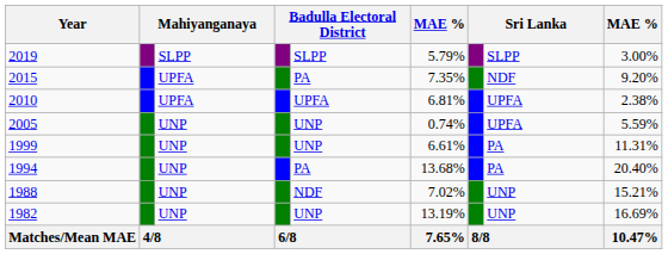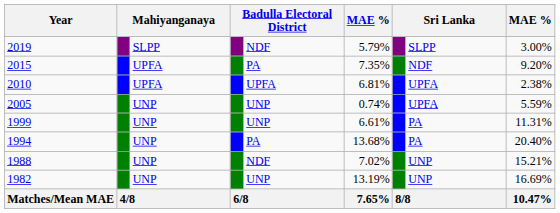 <table class="wikitable">
 <tr>
 <th>Year</th>
 <th colspan="2" width="144px">Mahiyanganaya</th>
 <th colspan="2" width="144px"><a href='#'>Badulla Electoral District</a></th>
 <th><a href='#'>MAE</a> %</th>
 <th colspan="2" width="144px">Sri Lanka</th>
 <th>MAE %</th>
 </tr>
 <tr>
 <td><a href='#'>2019</a></td>
 <td style="background-color:purple;" width="10px"></td>
 <td style="text-align:left;"><a href='#'>SLPP</a></td>
 <td style="background-color:purple;" width="10px"></td>
-<td style="text-align:left;"><a href='#'>SLPP</a></td>
+<td style="text-align:left;"><a href='#'>NDF</a></td>
 <td style="text-align:right;">5.79%</td>
 <td style="background-color:purple;" width="10px"></td>
 <td style="text-align:left;"><a href='#'>SLPP</a></td>
 <td style="text-align:right;">3.00%</td>
 </tr>
 <tr>
 <td><a href='#'>2015</a></td>
 <td style="background-color:blue;" width="10px"></td>
 <td style="text-align:left;"><a href='#'>UPFA</a></td>
 <td style="background-color:green;" width="10px"></td>
 <td style="text-align:left;"><a href='#'>PA</a></td>
 <td style="text-align:right;">7.35%</td>
 <td style="background-color:green;" width="10px"></td>
 <td style="text-align:left;"><a href='#'>NDF</a></td>
 <td style="text-align:right;">9.20%</td>
 </tr>
 <tr>
 <td><a href='#'>2010</a></td>
 <td style="background-color:blue;" width="10px"></td>
 <td style="text-align:left;"><a href='#'>UPFA</a></td>
 <td style="background-color:blue;" width="10px"></td>
 <td style="text-align:left;"><a href='#'>UPFA</a></td>
 <td style="text-align:right;">6.81%</td>
 <td style="background-color:blue;" width="10px"></td>
 <td style="text-align:left;"><a href='#'>UPFA</a></td>
 <td style="text-align:right;">2.38%</td>
 </tr>
 <tr>
 <td><a href='#'>2005</a></td>
 <td style="background-color:green;" width="10px"></td>
 <td style="text-align:left;"><a href='#'>UNP</a></td>
 <td style="background-color:green;" width="10px"></td>
 <td style="text-align:left;"><a href='#'>UNP</a></td>
 <td style="text-align:right;">0.74%</td>
 <td style="background-color:blue;" width="10px"></td>
 <td style="text-align:left;"><a href='#'>UPFA</a></td>
 <td style="text-align:right;">5.59%</td>
 </tr>
 <tr>
 <td><a href='#'>1999</a></td>
 <td style="background-color:green;" width="10px"></td>
 <td style="text-align:left;"><a href='#'>UNP</a></td>
 <td style="background-color:green;" width="10px"></td>
 <td style="text-align:left;"><a href='#'>UNP</a></td>
 <td style="text-align:right;">6.61%</td>
 <td style="background-color:blue;" width="10px"></td>
 <td style="text-align:left;"><a href='#'>PA</a></td>
 <td style="text-align:right;">11.31%</td>
 </tr>
 <tr>
 <td><a href='#'>1994</a></td>
 <td style="background-color:green;" width="10px"></td>
 <td style="text-align:left;"><a href='#'>UNP</a></td>
 <td style="background-color:blue;" width="10px"></td>
 <td style="text-align:left;"><a href='#'>PA</a></td>
 <td style="text-align:right;">13.68%</td>
 <td style="background-color:blue;" width="10px"></td>
 <td style="text-align:left;"><a href='#'>PA</a></td>
 <td style="text-align:right;">20.40%</td>
 </tr>
 <tr>
 <td><a href='#'>1988</a></td>
 <td style="background-color:green;" width="10px"></td>
 <td style="text-align:left;"><a href='#'>UNP</a></td>
 <td style="background-color:green;" width="10px"></td>
 <td style="text-align:left;"><a href='#'>NDF</a></td>
 <td style="text-align:right;">7.02%</td>
 <td style="background-color:green;" width="10px"></td>
 <td style="text-align:left;"><a href='#'>UNP</a></td>
 <td style="text-align:right;">15.21%</td>
 </tr>
 <tr>
 <td><a href='#'>1982</a></td>
 <td style="background-color:green;" width="10px"></td>
 <td style="text-align:left;"><a href='#'>UNP</a></td>
 <td style="background-color:green;" width="10px"></td>
 <td style="text-align:left;"><a href='#'>UNP</a></td>
 <td style="text-align:right;">13.19%</td>
 <td style="background-color:green;" width="10px"></td>
 <td style="text-align:left;"><a href='#'>UNP</a></td>
 <td style="text-align:right;">16.69%</td>
 </tr>
 <tr>
 <th>Matches/Mean MAE</th>
 <th style="text-align:left;"colspan="2" width="144px">4/8</th>
 <th style="text-align:left;"colspan="2" width="144px">6/8</th>
 <th style="text-align:right;">7.65%</th>
 <th style="text-align:left;"colspan="2" width="144px">8/8</th>
 <th style="text-align:right;">10.47%</th>
 </tr>
 </table>
